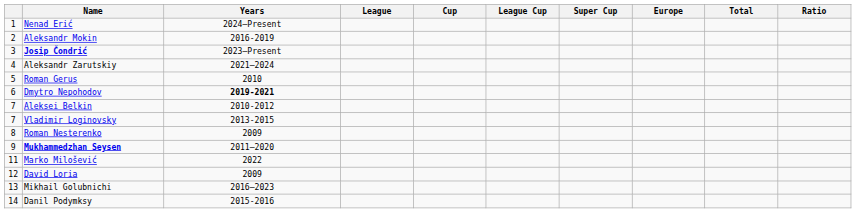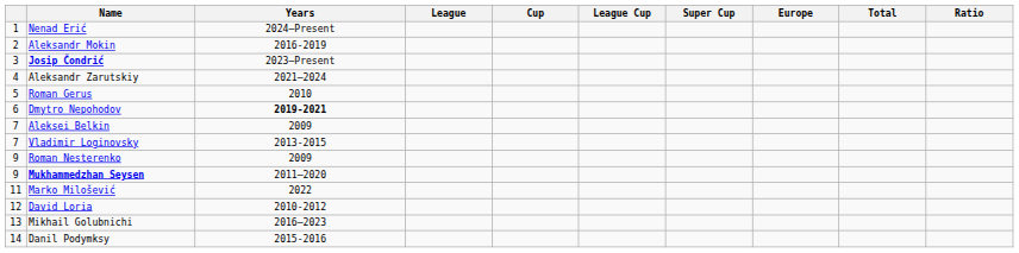 <table class="wikitable sortable"  style="text-align:center; font-size:90%; ">
 <tr>
 <th width=20px></th>
 <th width=200px>Name</th>
 <th width=250px>Years</th>
 <th width=100px>League</th>
 <th width=100px>Cup</th>
 <th width=100px>League Cup</th>
 <th width=100px>Super Cup</th>
 <th width=100px>Europe</th>
 <th width=100px>Total</th>
 <th width=100px>Ratio</th>
 </tr>
 <tr>
 <td>1</td>
 <td align="left"> <a href='#'>Nenad Erić</a></td>
 <td>2024–Present</td>
 <td></td>
 <td></td>
 <td></td>
 <td></td>
 <td></td>
 <td></td>
 <td></td>
 </tr>
 <tr>
 <td>2</td>
 <td align="left"> <a href='#'>Aleksandr Mokin</a></td>
 <td>2016-2019</td>
 <td></td>
 <td></td>
 <td></td>
 <td></td>
 <td></td>
 <td></td>
 <td></td>
 </tr>
 <tr>
 <td>3</td>
 <td align="left"> <strong><a href='#'>Josip Čondrić</a></strong></td>
 <td>2023–Present</td>
 <td></td>
 <td></td>
 <td></td>
 <td></td>
 <td></td>
 <td></td>
 <td></td>
 </tr>
 <tr>
 <td>4</td>
 <td align="left"> Aleksandr Zarutskiy</td>
 <td>2021–2024</td>
 <td></td>
 <td></td>
 <td></td>
 <td></td>
 <td></td>
 <td></td>
 <td></td>
 </tr>
 <tr>
 <td>5</td>
 <td align="left"> <a href='#'>Roman Gerus</a></td>
 <td>2010</td>
 <td></td>
 <td></td>
 <td></td>
 <td></td>
 <td></td>
 <td></td>
 <td></td>
 </tr>
 <tr>
 <td>6</td>
 <td align="left"> <a href='#'>Dmytro Nepohodov</a></td>
 <td><strong>2019-2021</strong></td>
 <td></td>
 <td></td>
 <td></td>
 <td></td>
 <td></td>
 <td></td>
 <td></td>
 </tr>
 <tr>
 <td>7</td>
 <td align="left"> <a href='#'>Aleksei Belkin</a></td>
-<td>2010-2012</td>
+<td>2009</td>
 <td></td>
 <td></td>
 <td></td>
 <td></td>
 <td></td>
 <td></td>
 <td></td>
 </tr>
 <tr>
 <td>7</td>
 <td align="left"> <a href='#'>Vladimir Loginovsky</a></td>
 <td>2013-2015</td>
 <td></td>
 <td></td>
 <td></td>
 <td></td>
 <td></td>
 <td></td>
 <td></td>
 </tr>
 <tr>
-<td>8</td>
+<td>9</td>
 <td align="left"> <a href='#'>Roman Nesterenko</a></td>
 <td>2009</td>
 <td></td>
 <td></td>
 <td></td>
 <td></td>
 <td></td>
 <td></td>
 <td></td>
 </tr>
 <tr>
 <td>9</td>
 <td align="left"> <strong><a href='#'>Mukhammedzhan Seysen</a></strong></td>
 <td>2011–2020</td>
 <td></td>
 <td></td>
 <td></td>
 <td></td>
 <td></td>
 <td></td>
 <td></td>
 </tr>
 <tr>
 <td>11</td>
 <td align="left"> <a href='#'>Marko Milošević</a></td>
 <td>2022</td>
 <td></td>
 <td></td>
 <td></td>
 <td></td>
 <td></td>
 <td></td>
 <td></td>
 </tr>
 <tr>
 <td>12</td>
 <td align="left"> <a href='#'>David Loria</a></td>
-<td>2009</td>
+<td>2010-2012</td>
 <td></td>
 <td></td>
 <td></td>
 <td></td>
 <td></td>
 <td></td>
 <td></td>
 </tr>
 <tr>
 <td>13</td>
 <td align="left"> Mikhail Golubnichi</td>
 <td>2016–2023</td>
 <td></td>
 <td></td>
 <td></td>
 <td></td>
 <td></td>
 <td></td>
 <td></td>
 </tr>
 <tr>
 <td>14</td>
 <td align="left"> Danil Podymksy</td>
 <td>2015-2016</td>
 <td></td>
 <td></td>
 <td></td>
 <td></td>
 <td></td>
 <td></td>
 <td></td>
 </tr>
 </table>
